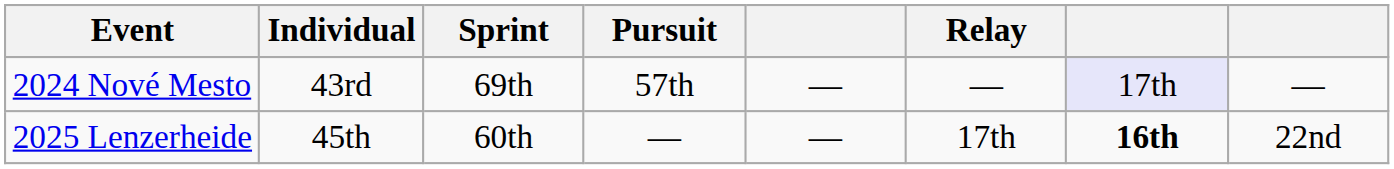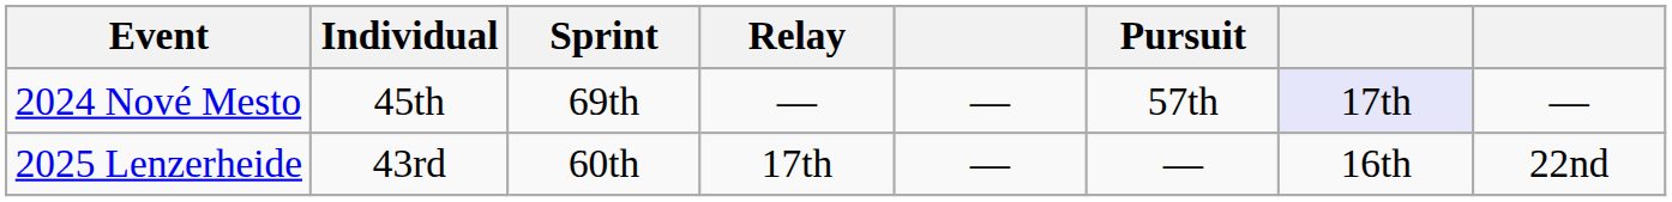 <table class="wikitable" style="text-align: center;">
 <tr>
 <th>Event</th>
 <th style="width:70px;">Individual</th>
 <th style="width:70px;">Sprint</th>
+<th style="width:70px;">Relay</th>
+<th style="width:70px;"></th>
 <th style="width:70px;">Pursuit</th>
-<th style="width:70px;"></th>
-<th style="width:70px;">Relay</th>
 <th style="width:70px;"></th>
 <th style="width:70px;"></th>
 </tr>
 <tr>
 <td align=left> <a href='#'>2024 Nové Mesto</a></td>
-<td>43rd</td>
+<td>45th</td>
 <td>69th</td>
-<td>57th</td>
 <td>—</td>
 <td>—</td>
+<td>57th</td>
 <td style="background: lavender;">17th</td>
 <td>—</td>
 </tr>
 <tr>
 <td align=left> <a href='#'>2025 Lenzerheide</a></td>
-<td>45th</td>
+<td>43rd</td>
 <td>60th</td>
+<td>17th</td>
 <td>—</td>
 <td>—</td>
-<td>17th</td>
-<td><strong>16th</strong></td>
+<td>16th</td>
 <td>22nd</td>
 </tr>
 </table>
